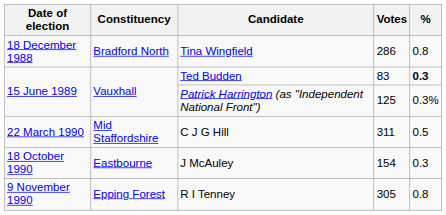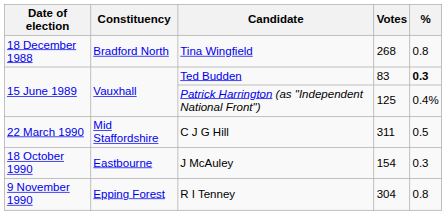 <table class="wikitable sortable">
 <tr>
 <th>Date of election</th>
 <th>Constituency</th>
 <th>Candidate</th>
 <th>Votes</th>
 <th>%</th>
 </tr>
 <tr>
 <td><a href='#'>18 December 1988</a></td>
 <td><a href='#'>Bradford North</a></td>
 <td><a href='#'>Tina Wingfield</a></td>
-<td>286</td>
+<td>268</td>
 <td>0.8</td>
 </tr>
 <tr>
 <td rowspan="2"><a href='#'>15 June 1989</a></td>
 <td rowspan="2"><a href='#'>Vauxhall</a></td>
 <td><a href='#'>Ted Budden</a></td>
 <td>83</td>
 <td><strong>0.3</strong></td>
 </tr>
 <tr>
 <td><em><a href='#'>Patrick Harrington</a> (as "Independent National Front")</td>
 <td>125</td>
-<td>0.3% </td>
+<td>0.4% </td>
 </tr>
 <tr>
 <td><a href='#'>22 March 1990</a></td>
 <td><a href='#'>Mid Staffordshire</a></td>
 <td>C J G Hill</td>
 <td>311</td>
 <td>0.5</td>
 </tr>
 <tr>
 <td><a href='#'>18 October 1990</a></td>
 <td><a href='#'>Eastbourne</a></td>
 <td>J McAuley</td>
 <td>154</td>
 <td>0.3</td>
 </tr>
 <tr>
 <td><a href='#'>9 November 1990</a></td>
 <td><a href='#'>Epping Forest</a></td>
 <td>R I Tenney</td>
-<td>305</td>
+<td>304</td>
 <td>0.8</td>
 </tr>
 </table>
